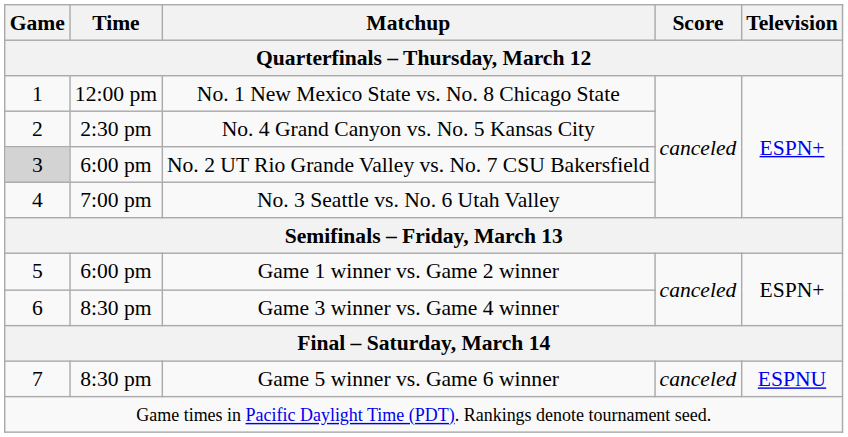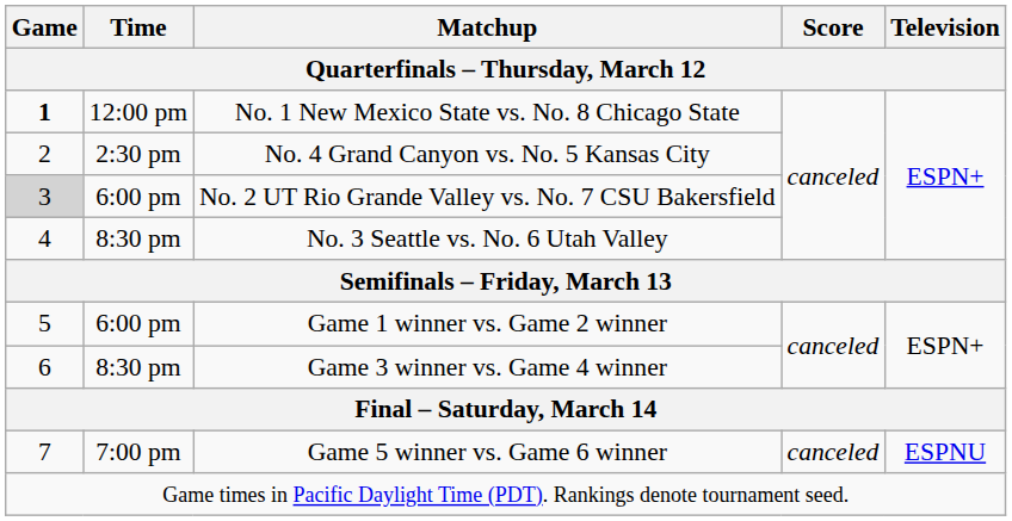 <table class="wikitable" style="font-size: 95%;text-align:center">
 <tr>
 <th>Game</th>
 <th>Time</th>
 <th>Matchup</th>
 <th>Score</th>
 <th>Television</th>
 </tr>
 <tr>
 <th colspan=5>Quarterfinals – Thursday, March 12</th>
 </tr>
 <tr>
-<td>1</td>
+<td><strong>1</strong></td>
 <td>12:00 pm</td>
 <td>No. 1 New Mexico State vs. No. 8 Chicago State</td>
 <td rowspan=4><em>canceled</em></td>
 <td rowspan=4><a href='#'>ESPN+</a></td>
 </tr>
 <tr>
 <td>2</td>
 <td>2:30 pm</td>
 <td>No. 4 Grand Canyon vs. No. 5 Kansas City</td>
 </tr>
 <tr>
 <td style="background: lightgrey;">3</td>
 <td>6:00 pm</td>
 <td>No. 2 UT Rio Grande Valley vs. No. 7 CSU Bakersfield</td>
 </tr>
 <tr>
 <td>4</td>
-<td>7:00 pm</td>
+<td>8:30 pm</td>
 <td>No. 3 Seattle vs. No. 6 Utah Valley</td>
 </tr>
 <tr>
 <th colspan=5>Semifinals – Friday, March 13</th>
 </tr>
 <tr>
 <td>5</td>
 <td>6:00 pm</td>
 <td>Game 1 winner vs. Game 2 winner</td>
 <td rowspan=2><em>canceled</em></td>
 <td rowspan=2>ESPN+</td>
 </tr>
 <tr>
 <td>6</td>
 <td>8:30 pm</td>
 <td>Game 3 winner vs. Game 4 winner</td>
 </tr>
 <tr>
 <th colspan=5>Final – Saturday, March 14</th>
 </tr>
 <tr>
 <td>7</td>
-<td>8:30 pm</td>
+<td>7:00 pm</td>
 <td>Game 5 winner vs. Game 6 winner</td>
 <td><em>canceled</em></td>
 <td><a href='#'>ESPNU</a></td>
 </tr>
 <tr>
 <td colspan=5><small>Game times in <a href='#'>Pacific Daylight Time (PDT)</a>. Rankings denote tournament seed.</small></td>
 </tr>
 </table>
